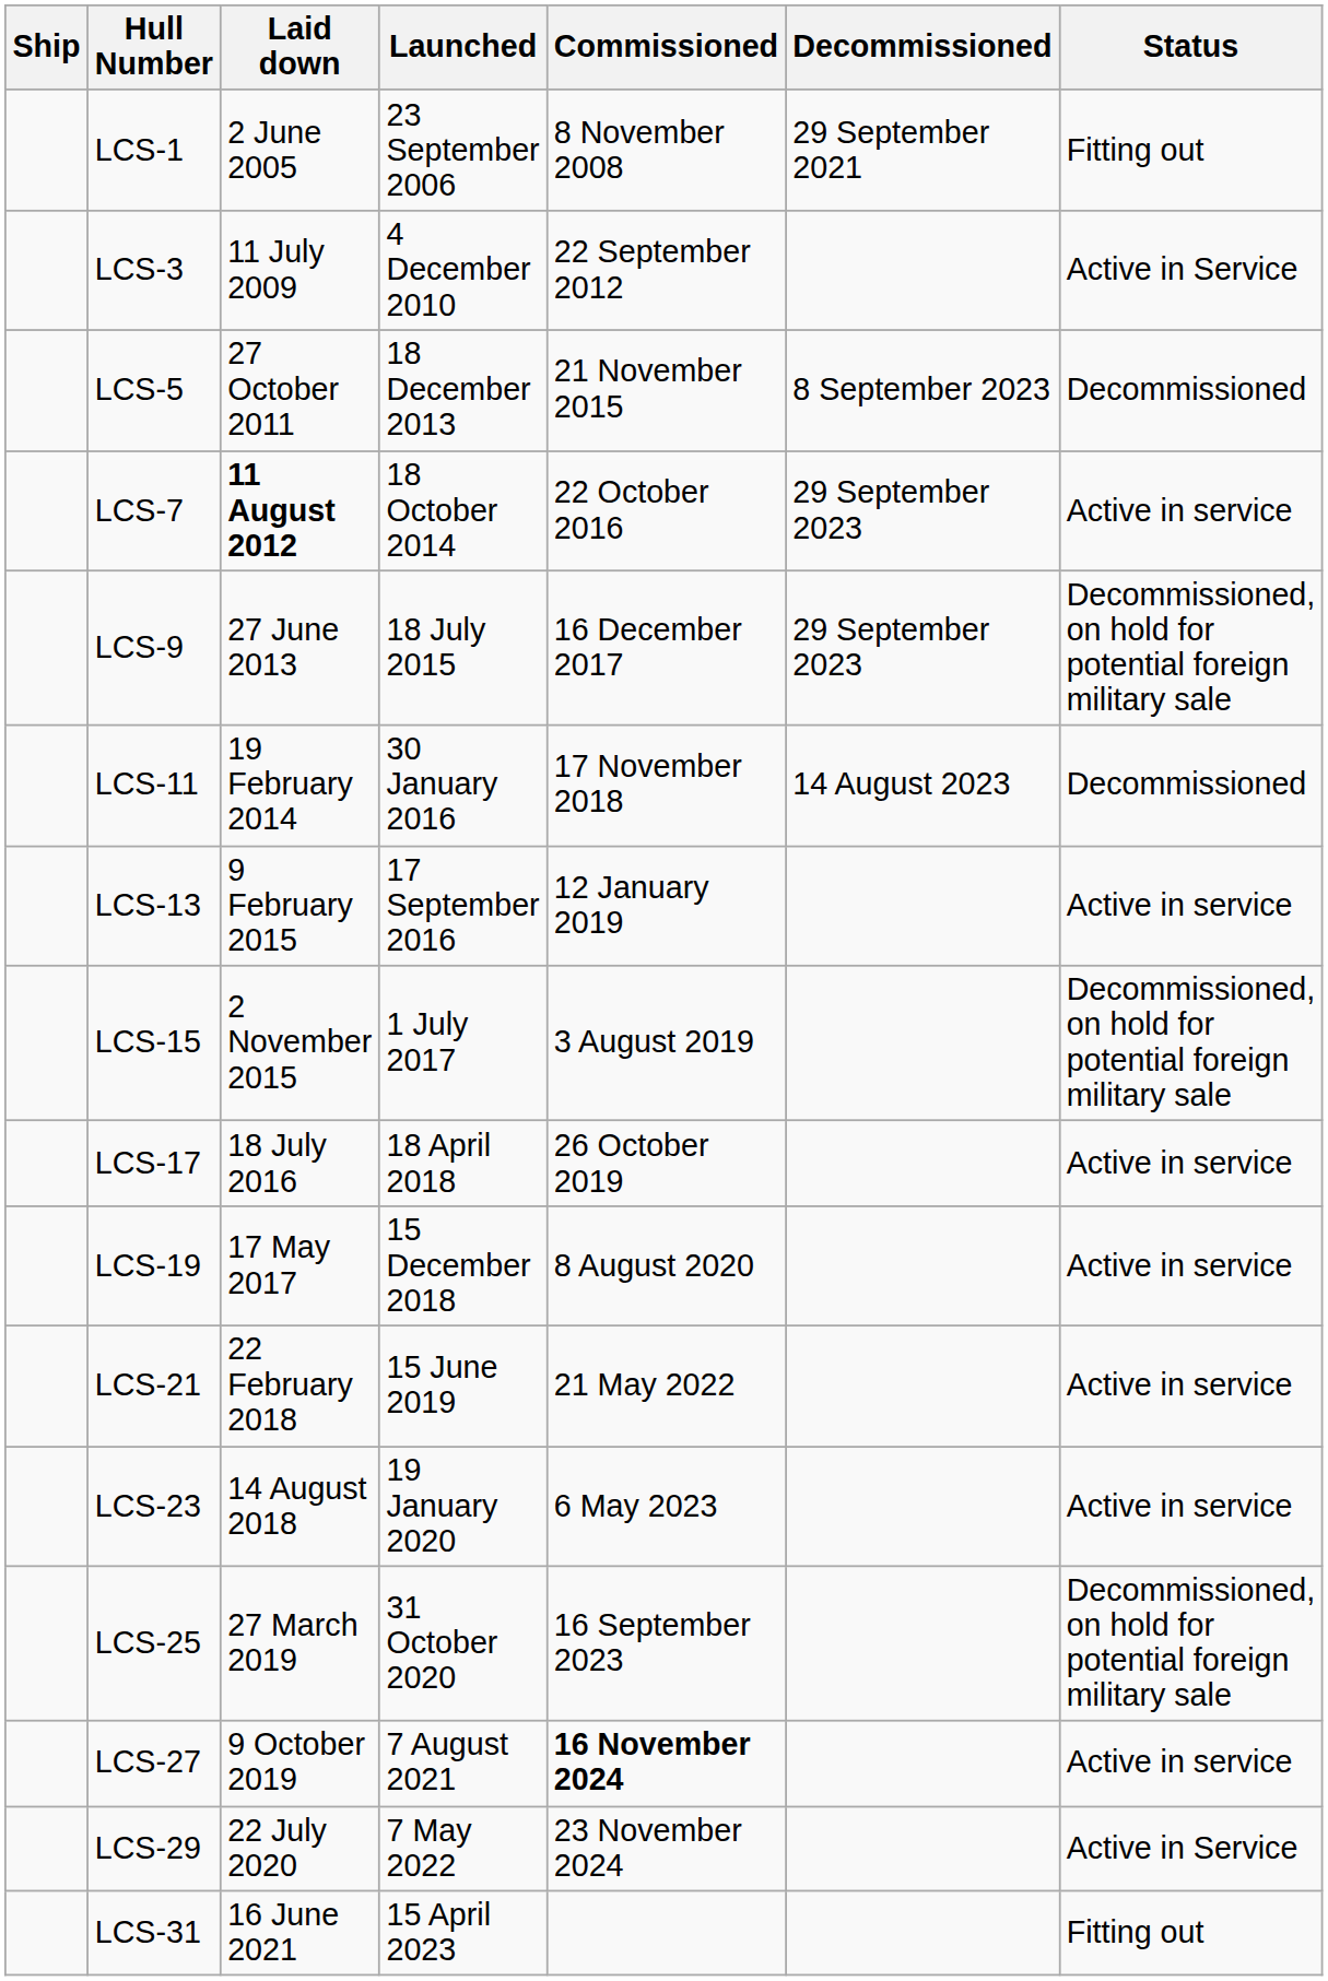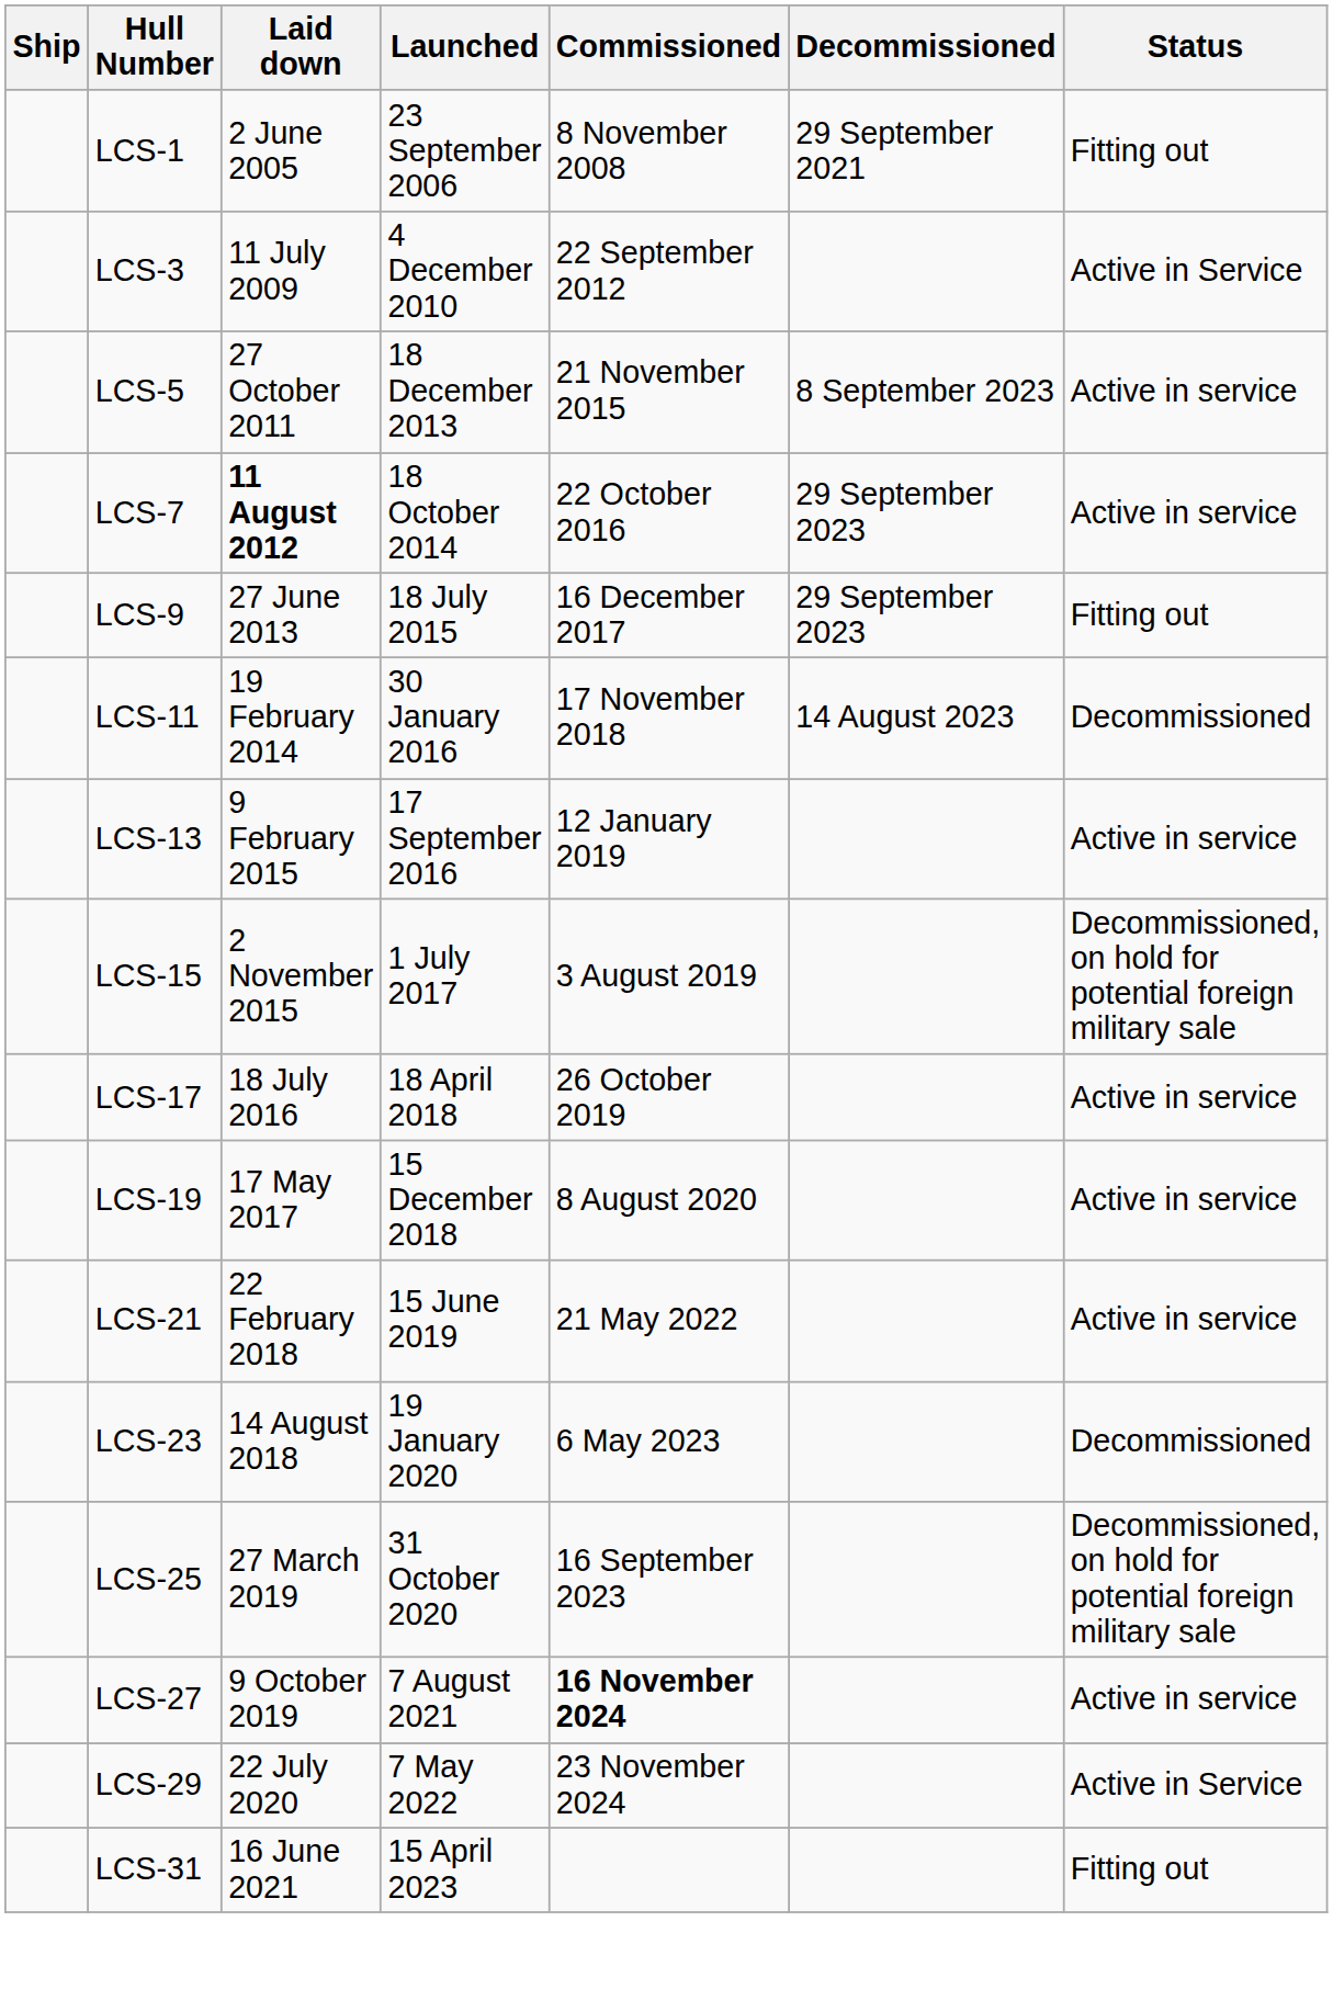 <table class="wikitable">
 <tr>
 <th>Ship</th>
 <th>Hull Number</th>
 <th>Laid down</th>
 <th>Launched</th>
 <th>Commissioned</th>
 <th>Decommissioned</th>
 <th>Status</th>
 </tr>
 <tr>
 <td></td>
 <td>LCS-1</td>
 <td>2 June 2005</td>
 <td>23 September 2006</td>
 <td>8 November 2008</td>
 <td>29 September 2021</td>
 <td>Fitting out</td>
 </tr>
 <tr>
 <td></td>
 <td>LCS-3</td>
 <td>11 July 2009</td>
 <td>4 December 2010</td>
 <td>22 September 2012</td>
 <td></td>
 <td>Active in Service</td>
 </tr>
 <tr>
 <td></td>
 <td>LCS-5</td>
 <td>27 October 2011</td>
 <td>18 December 2013</td>
 <td>21 November 2015</td>
 <td>8 September 2023</td>
-<td>Decommissioned</td>
+<td>Active in service</td>
 </tr>
 <tr>
 <td></td>
 <td>LCS-7</td>
 <td><strong>11 August 2012</strong></td>
 <td>18 October 2014</td>
 <td>22 October 2016</td>
 <td>29 September 2023</td>
 <td>Active in service</td>
 </tr>
 <tr>
 <td></td>
 <td>LCS-9</td>
 <td>27 June 2013</td>
 <td>18 July 2015</td>
 <td>16 December 2017</td>
 <td>29 September 2023</td>
-<td>Decommissioned, on hold for potential foreign military sale</td>
+<td>Fitting out</td>
 </tr>
 <tr>
 <td></td>
 <td>LCS-11</td>
 <td>19 February 2014</td>
 <td>30 January 2016</td>
 <td>17 November 2018</td>
 <td>14 August 2023</td>
 <td>Decommissioned</td>
 </tr>
 <tr>
 <td></td>
 <td>LCS-13</td>
 <td>9 February 2015</td>
 <td>17 September 2016</td>
 <td>12 January 2019</td>
 <td></td>
 <td>Active in service</td>
 </tr>
 <tr>
 <td></td>
 <td>LCS-15</td>
 <td>2 November 2015</td>
 <td>1 July 2017</td>
 <td>3 August 2019</td>
 <td></td>
 <td>Decommissioned, on hold for potential foreign military sale</td>
 </tr>
 <tr>
 <td></td>
 <td>LCS-17</td>
 <td>18 July 2016</td>
 <td>18 April 2018</td>
 <td>26 October 2019</td>
 <td></td>
 <td>Active in service</td>
 </tr>
 <tr>
 <td></td>
 <td>LCS-19</td>
 <td>17 May 2017</td>
 <td>15 December 2018</td>
 <td>8 August 2020</td>
 <td></td>
 <td>Active in service</td>
 </tr>
 <tr>
 <td></td>
 <td>LCS-21</td>
 <td>22 February 2018</td>
 <td>15 June 2019</td>
 <td>21 May 2022</td>
 <td></td>
 <td>Active in service</td>
 </tr>
 <tr>
 <td></td>
 <td>LCS-23</td>
 <td>14 August 2018</td>
 <td>19 January 2020</td>
 <td>6 May 2023</td>
 <td></td>
-<td>Active in service</td>
+<td>Decommissioned</td>
 </tr>
 <tr>
 <td></td>
 <td>LCS-25</td>
 <td>27 March 2019</td>
 <td>31 October 2020</td>
 <td>16 September 2023</td>
 <td></td>
 <td>Decommissioned, on hold for potential foreign military sale</td>
 </tr>
 <tr>
 <td></td>
 <td>LCS-27</td>
 <td>9 October 2019</td>
 <td>7 August 2021</td>
 <td><strong>16 November 2024</strong></td>
 <td></td>
 <td>Active in service</td>
 </tr>
 <tr>
 <td></td>
 <td>LCS-29</td>
 <td>22 July 2020</td>
 <td>7 May 2022</td>
 <td>23 November 2024</td>
 <td></td>
 <td>Active in Service</td>
 </tr>
 <tr>
 <td></td>
 <td>LCS-31</td>
 <td>16 June 2021</td>
 <td>15 April 2023</td>
 <td></td>
 <td></td>
 <td>Fitting out</td>
 </tr>
 </table>
